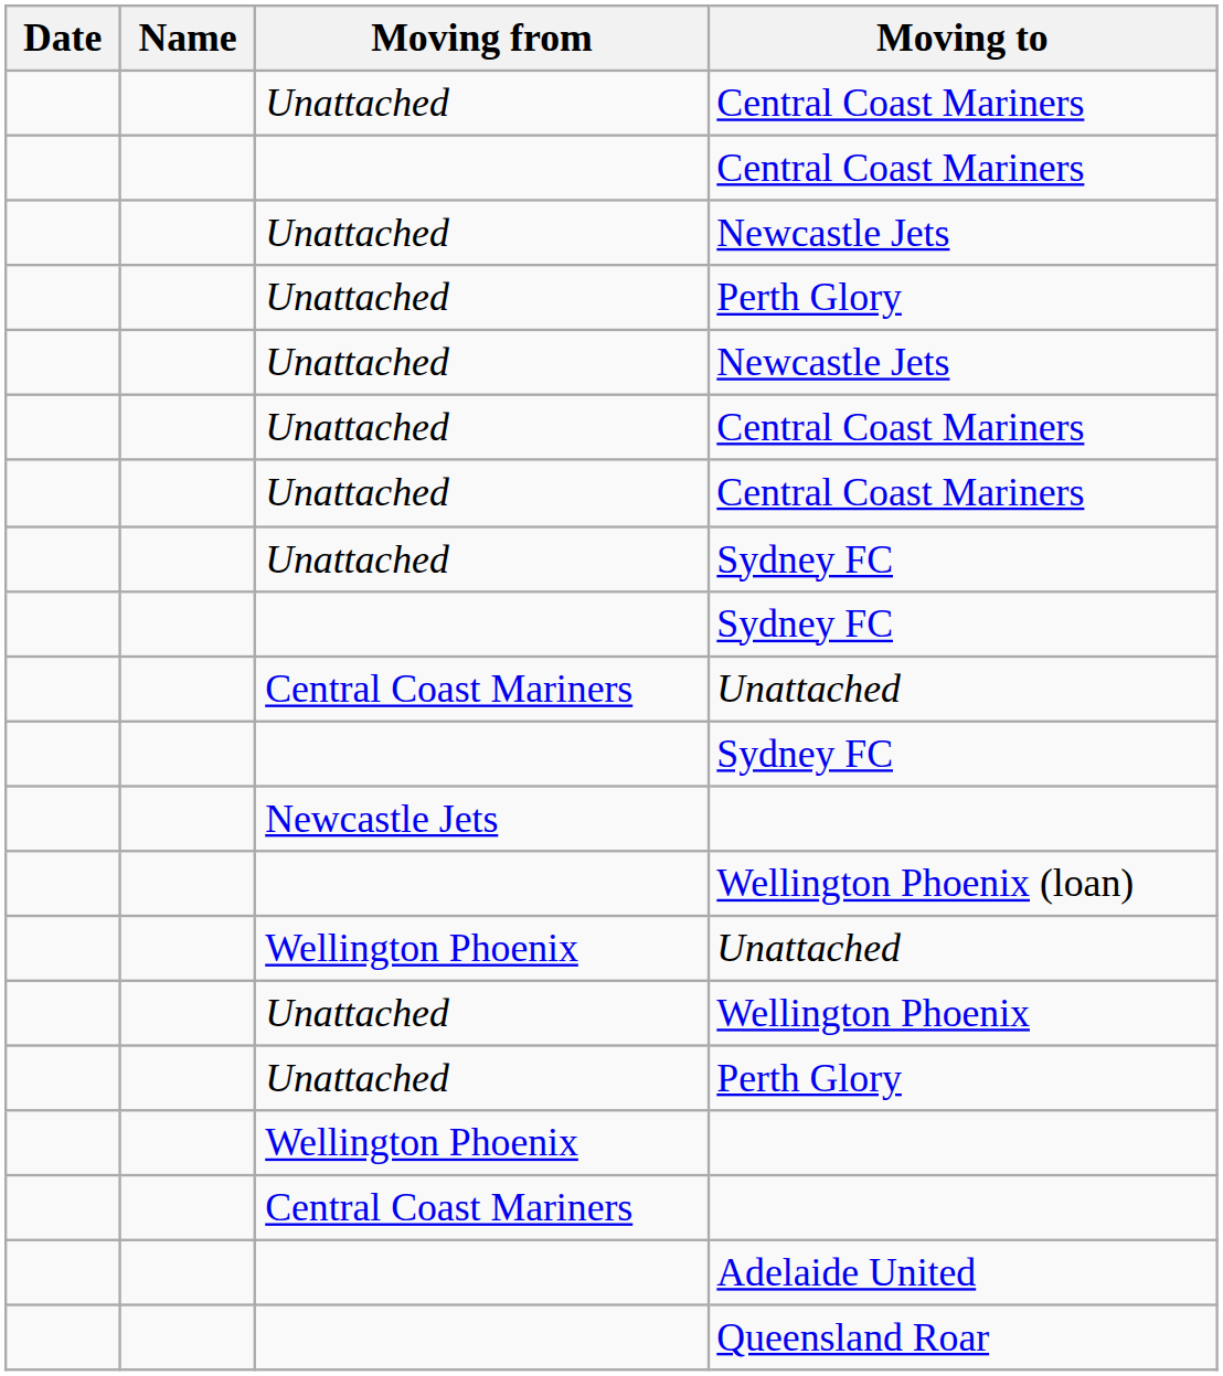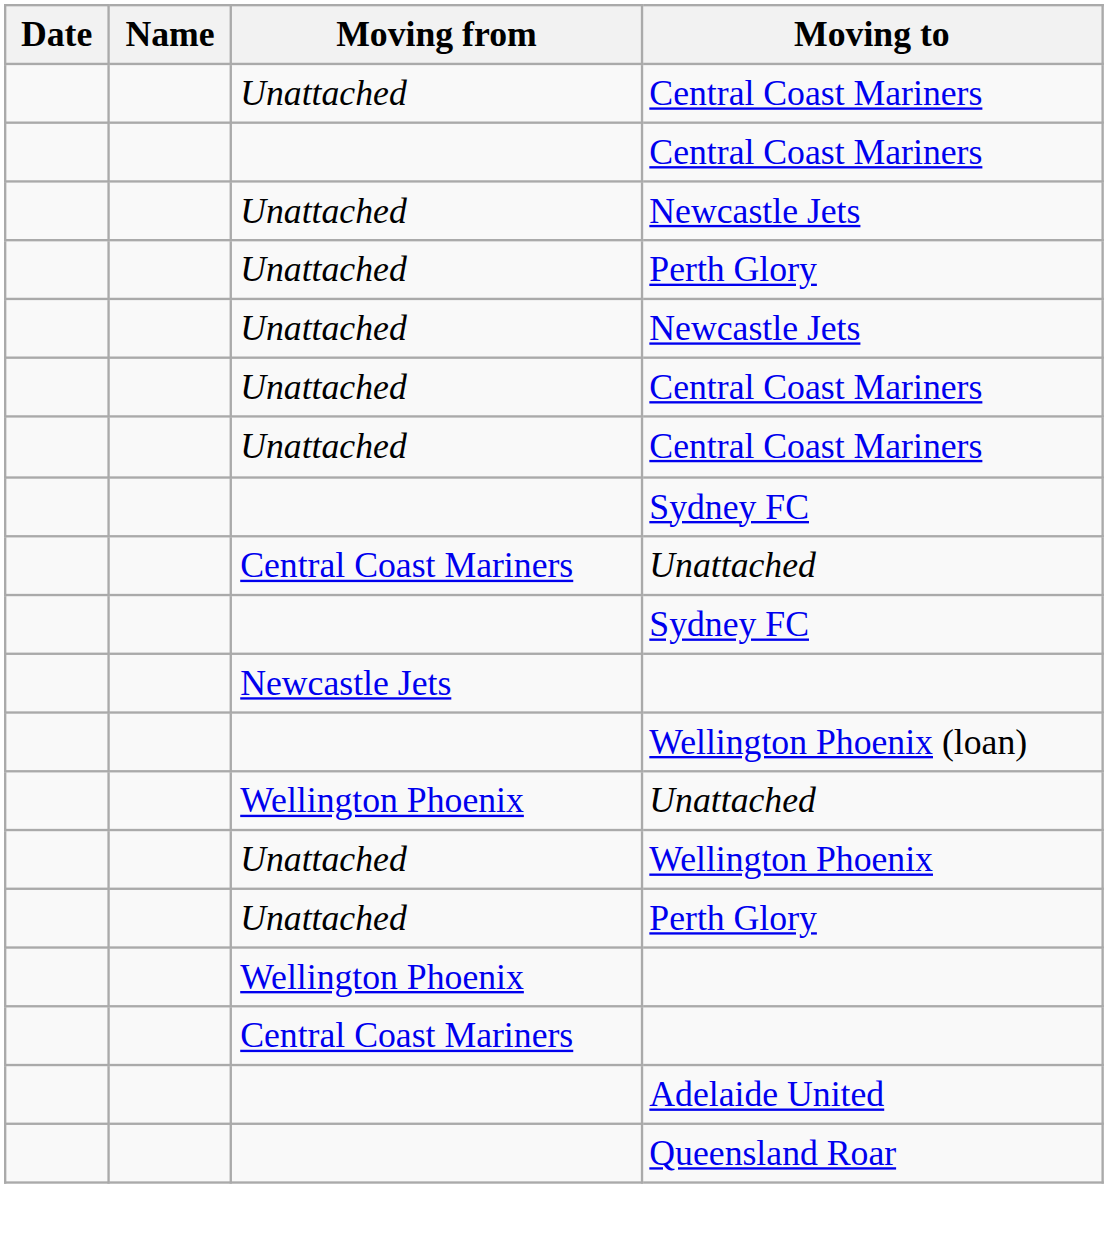 <table class="wikitable sortable" style="width:75%; font-size:95%; ">
 <tr>
 <th>Date</th>
 <th>Name</th>
 <th>Moving from</th>
 <th>Moving to</th>
 </tr>
 <tr>
 <td></td>
 <td></td>
 <td><em>Unattached</em></td>
 <td><a href='#'>Central Coast Mariners</a></td>
 </tr>
 <tr>
 <td></td>
 <td></td>
 <td></td>
 <td><a href='#'>Central Coast Mariners</a></td>
 </tr>
 <tr>
 <td></td>
 <td></td>
 <td><em>Unattached</em></td>
 <td><a href='#'>Newcastle Jets</a></td>
 </tr>
 <tr>
 <td></td>
 <td></td>
 <td><em>Unattached</em></td>
 <td><a href='#'>Perth Glory</a></td>
 </tr>
 <tr>
 <td></td>
 <td></td>
 <td><em>Unattached</em></td>
 <td><a href='#'>Newcastle Jets</a></td>
 </tr>
 <tr>
 <td></td>
 <td></td>
 <td><em>Unattached</em></td>
 <td><a href='#'>Central Coast Mariners</a></td>
 </tr>
 <tr>
 <td></td>
 <td></td>
 <td><em>Unattached</em></td>
 <td><a href='#'>Central Coast Mariners</a></td>
-</tr>
-<tr>
-<td></td>
-<td></td>
-<td><em>Unattached</em></td>
-<td><a href='#'>Sydney FC</a></td>
 </tr>
 <tr>
 <td></td>
 <td></td>
 <td></td>
 <td><a href='#'>Sydney FC</a></td>
 </tr>
 <tr>
 <td></td>
 <td></td>
 <td><a href='#'>Central Coast Mariners</a></td>
 <td><em>Unattached</em></td>
 </tr>
 <tr>
 <td></td>
 <td></td>
 <td></td>
 <td><a href='#'>Sydney FC</a></td>
 </tr>
 <tr>
 <td></td>
 <td></td>
 <td><a href='#'>Newcastle Jets</a></td>
 <td></td>
 </tr>
 <tr>
 <td></td>
 <td></td>
 <td></td>
 <td><a href='#'>Wellington Phoenix</a> (loan)</td>
 </tr>
 <tr>
 <td></td>
 <td></td>
 <td><a href='#'>Wellington Phoenix</a></td>
 <td><em>Unattached</em></td>
 </tr>
 <tr>
 <td></td>
 <td></td>
 <td><em>Unattached</em></td>
 <td><a href='#'>Wellington Phoenix</a></td>
 </tr>
 <tr>
 <td></td>
 <td></td>
 <td><em>Unattached</em></td>
 <td><a href='#'>Perth Glory</a></td>
 </tr>
 <tr>
 <td></td>
 <td></td>
 <td><a href='#'>Wellington Phoenix</a></td>
 <td></td>
 </tr>
 <tr>
 <td></td>
 <td></td>
 <td><a href='#'>Central Coast Mariners</a></td>
 <td></td>
 </tr>
 <tr>
 <td></td>
 <td></td>
 <td></td>
 <td><a href='#'>Adelaide United</a></td>
 </tr>
 <tr>
 <td></td>
 <td></td>
 <td></td>
 <td><a href='#'>Queensland Roar</a></td>
 </tr>
 </table>
